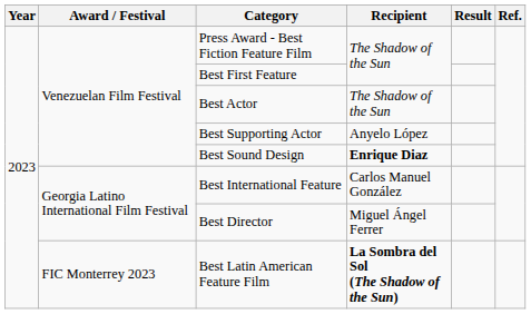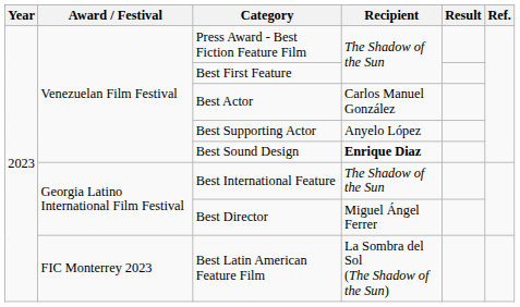 <table class="wikitable">
 <tr>
 <th>Year</th>
 <th>Award / Festival</th>
 <th>Category</th>
 <th>Recipient</th>
 <th>Result</th>
 <th>Ref.</th>
 </tr>
 <tr>
 <td rowspan="8">2023</td>
 <td rowspan="5">Venezuelan Film Festival</td>
 <td>Press Award - Best Fiction Feature Film</td>
 <td rowspan="2"><em>The Shadow of the Sun</em></td>
 <td></td>
 <td rowspan="5"></td>
 </tr>
 <tr>
 <td>Best First Feature</td>
 <td></td>
 </tr>
 <tr>
 <td>Best Actor</td>
-<td><em>The Shadow of the Sun</em></td>
+<td>Carlos Manuel González</td>
 <td></td>
 </tr>
 <tr>
 <td>Best Supporting Actor</td>
 <td>Anyelo López</td>
 <td></td>
 </tr>
 <tr>
 <td>Best Sound Design</td>
 <td><strong>Enrique Diaz</strong></td>
 <td></td>
 </tr>
 <tr>
 <td rowspan="2">Georgia Latino International Film Festival</td>
 <td>Best International Feature</td>
-<td>Carlos Manuel González</td>
+<td><em>The Shadow of the Sun</em></td>
 <td></td>
 <td rowspan="2"></td>
 </tr>
 <tr>
 <td>Best Director</td>
 <td>Miguel Ángel Ferrer</td>
 <td></td>
 </tr>
 <tr>
 <td>FIC Monterrey 2023</td>
 <td>Best Latin American Feature Film</td>
-<td><strong>La Sombra del Sol<br>(<em>The Shadow of the Sun</em>)</strong></td>
+<td>La Sombra del Sol<br>(<em>The Shadow of the Sun</em>)</td>
 <td></td>
 <td></td>
 </tr>
 </table>
